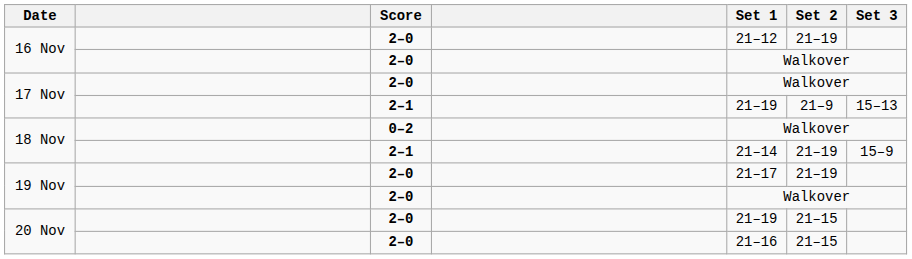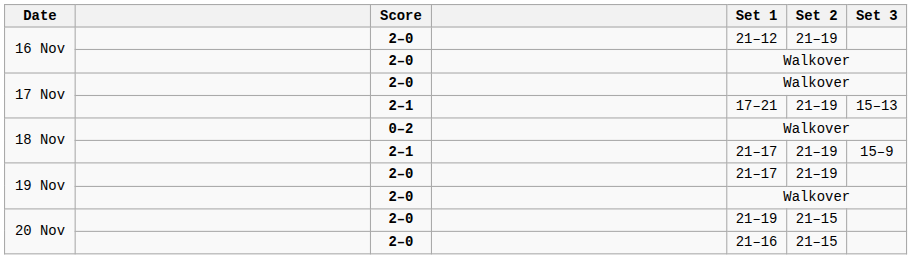 <table class="wikitable" style="text-align: center;">
 <tr>
 <th width="60">Date</th>
 <th align="right" width="270"></th>
 <th width="50">Score</th>
 <th align="left" width="270"></th>
 <th width="50">Set 1</th>
 <th width="50">Set 2</th>
 <th width="50">Set 3</th>
 </tr>
 <tr>
 <td rowspan=2>16 Nov</td>
 <td align=left><strong></strong></td>
 <td align=center><strong>2–0</strong></td>
 <td align=left></td>
 <td>21–12</td>
 <td>21–19</td>
 <td></td>
 </tr>
 <tr>
 <td align=left><strong></strong></td>
 <td align=center><strong>2–0</strong></td>
 <td align=left></td>
 <td colspan=3>Walkover</td>
 </tr>
 <tr>
 <td rowspan=2>17 Nov</td>
 <td align=left><strong></strong></td>
 <td align=center><strong>2–0</strong></td>
 <td align=left></td>
 <td colspan=3>Walkover</td>
 </tr>
 <tr>
 <td align=left><strong></strong></td>
 <td align=center><strong>2–1</strong></td>
 <td align=left></td>
+<td>17–21</td>
 <td>21–19</td>
-<td>21–9</td>
 <td>15–13</td>
 </tr>
 <tr>
 <td rowspan=2>18 Nov</td>
 <td align=left></td>
 <td align=center><strong>0–2</strong></td>
 <td align=left><strong></strong></td>
 <td colspan=3>Walkover</td>
 </tr>
 <tr>
 <td align=left><strong></strong></td>
 <td align=center><strong>2–1</strong></td>
 <td align=left></td>
-<td>21–14</td>
+<td>21–17</td>
 <td>21–19</td>
 <td>15–9</td>
 </tr>
 <tr>
 <td rowspan=2>19 Nov</td>
 <td align=left><strong></strong></td>
 <td align=center><strong>2–0</strong></td>
 <td align=left></td>
 <td>21–17</td>
 <td>21–19</td>
 <td></td>
 </tr>
 <tr>
 <td align=left><strong></strong></td>
 <td align=center><strong>2–0</strong></td>
 <td align=left></td>
 <td colspan=3>Walkover</td>
 </tr>
 <tr>
 <td rowspan=2>20 Nov</td>
 <td align=left><strong></strong></td>
 <td align=center><strong>2–0</strong></td>
 <td align=left></td>
 <td>21–19</td>
 <td>21–15</td>
 <td></td>
 </tr>
 <tr>
 <td align=left><strong></strong></td>
 <td align=center><strong>2–0</strong></td>
 <td align=left></td>
 <td>21–16</td>
 <td>21–15</td>
 <td></td>
 </tr>
 </table>
